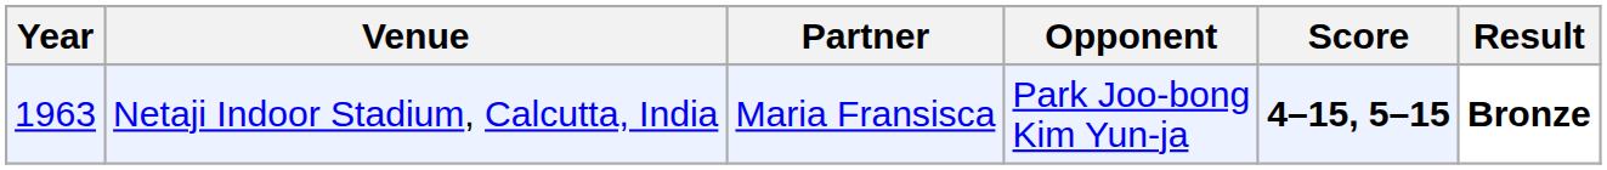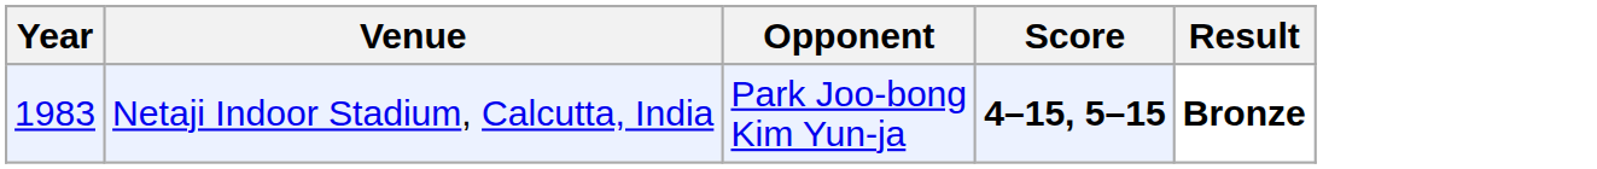 <table class="sortable wikitable" style="font-size: 90%;">
 <tr>
 <th>Year</th>
 <th>Venue</th>
-<th>Partner</th>
 <th>Opponent</th>
 <th>Score</th>
 <th>Result</th>
 </tr>
 <tr style="background:#ECF2FF">
-<td align="center"><a href='#'>1963</a></td>
+<td align="center"><a href='#'>1983</a></td>
 <td align="left"><a href='#'>Netaji Indoor Stadium</a>, <a href='#'>Calcutta, India</a></td>
-<td align="left"> <a href='#'>Maria Fransisca</a></td>
 <td align="left"> <a href='#'>Park Joo-bong</a><br> <a href='#'>Kim Yun-ja</a></td>
 <td align="left"><strong>4–15, 5–15</strong></td>
 <td style="text-align:left; background:white"> <strong>Bronze</strong></td>
 </tr>
 </table>
